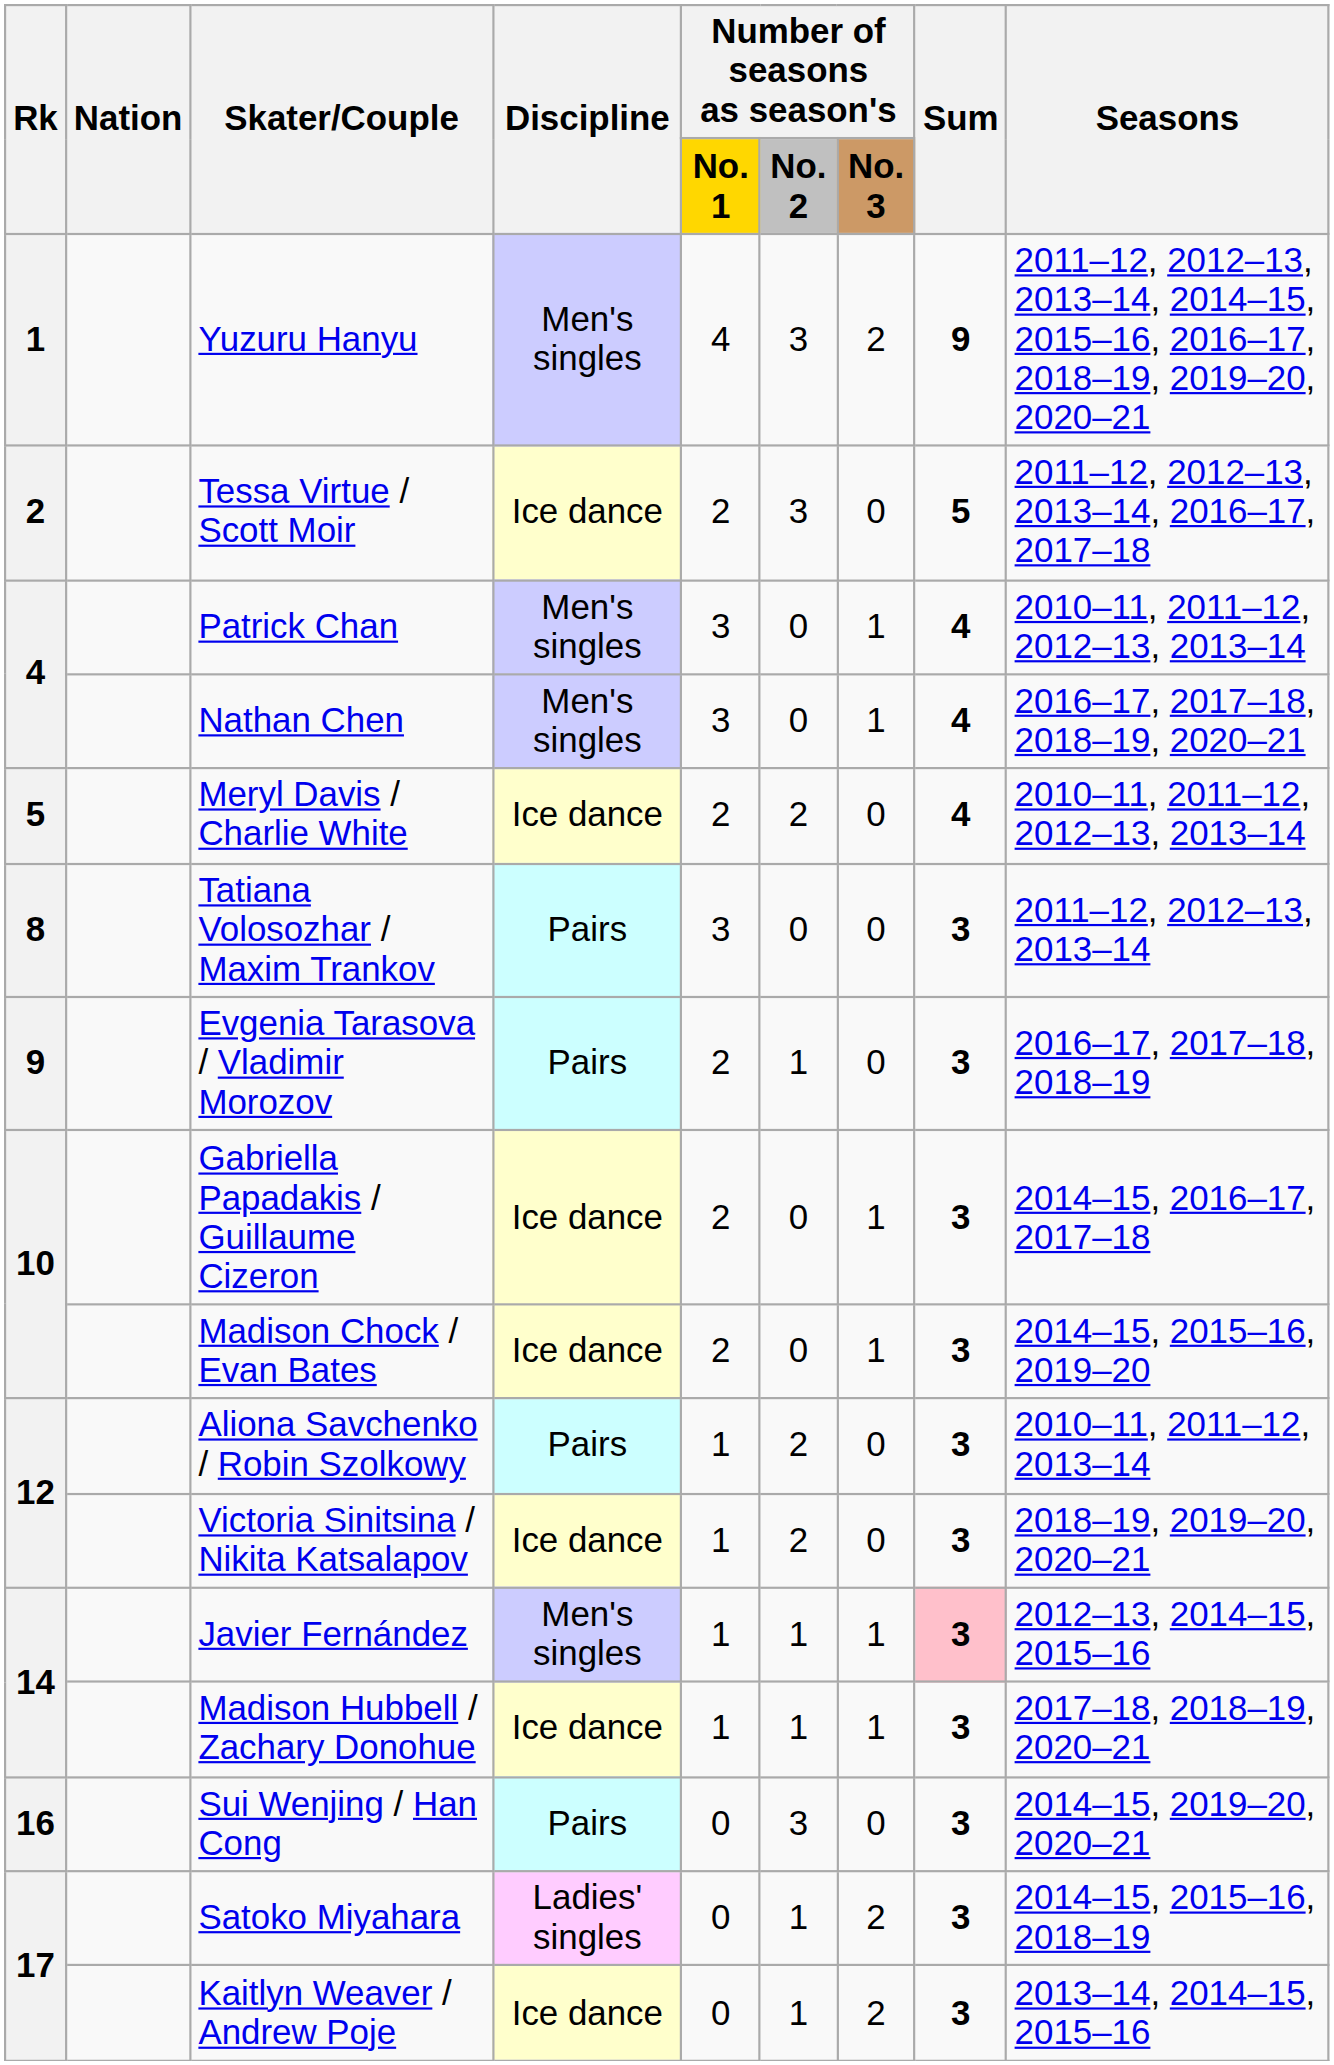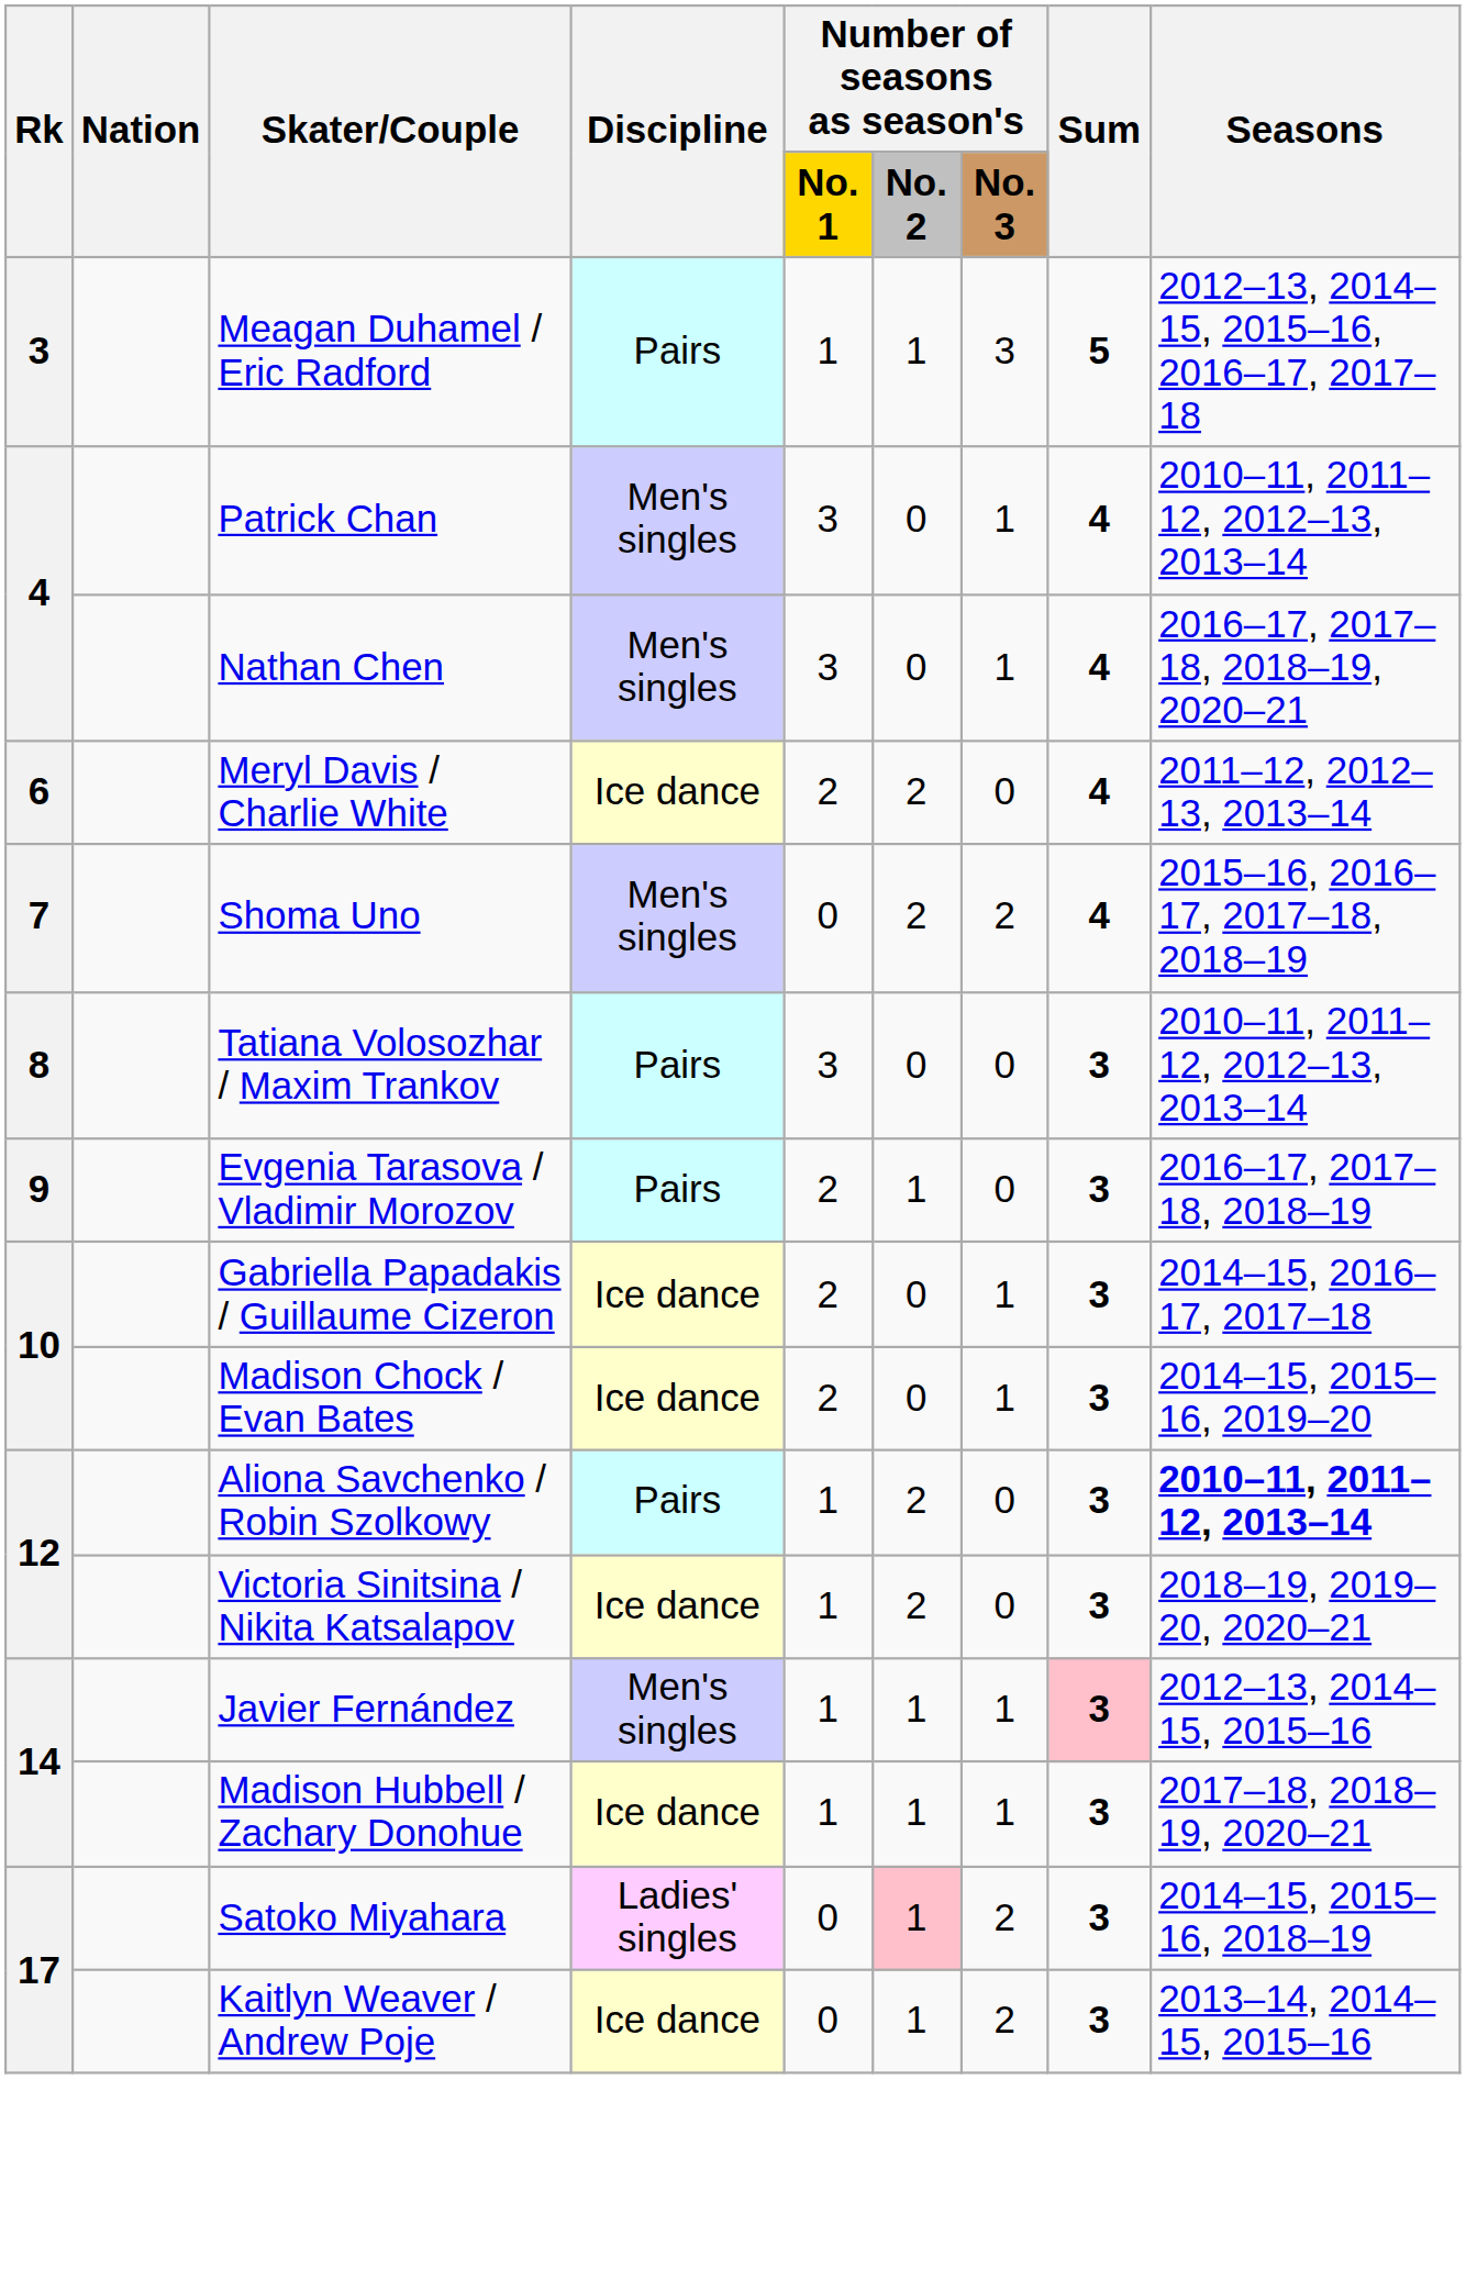 <table class="wikitable sortable" style="text-align: center;">
 <tr>
 <th rowspan="2">Rk</th>
 <th rowspan="2">Nation</th>
 <th rowspan="2">Skater/Couple</th>
 <th rowspan="2">Discipline</th>
 <th colspan="3">Number of seasons<br>as season's</th>
 <th rowspan="2">Sum</th>
 <th rowspan="2">Seasons</th>
 </tr>
 <tr>
 <th style="background-color: gold;">No. 1</th>
 <th style="background-color: silver;">No. 2</th>
 <th style="background-color: #cc9966;">No. 3</th>
 </tr>
 <tr>
-<th>1</th>
+<th>3</th>
 <td style="text-align: left;"></td>
-<td style="text-align: left;"><a href='#'>Yuzuru Hanyu</a></td>
-<td style="background-color: #ccf;">Men's singles</td>
-<td>4</td>
+<td style="text-align: left;"><a href='#'>Meagan Duhamel</a> / <a href='#'>Eric Radford</a></td>
+<td style="background-color: #cff;">Pairs</td>
+<td>1</td>
+<td>1</td>
 <td>3</td>
-<td>2</td>
-<td><strong>9</strong></td>
-<td style="text-align: left;"><a href='#'>2011–12</a>, <a href='#'>2012–13</a>, <a href='#'>2013–14</a>, <a href='#'>2014–15</a>, <a href='#'>2015–16</a>, <a href='#'>2016–17</a>, <a href='#'>2018–19</a>, <a href='#'>2019–20</a>, <a href='#'>2020–21</a></td>
-</tr>
-<tr>
-<th>2</th>
-<td style="text-align: left;"></td>
-<td style="text-align: left;"><a href='#'>Tessa Virtue</a> / <a href='#'>Scott Moir</a></td>
-<td style="background-color: #ffc;">Ice dance</td>
-<td>2</td>
-<td>3</td>
-<td>0</td>
 <td><strong>5</strong></td>
-<td style="text-align: left;"><a href='#'>2011–12</a>, <a href='#'>2012–13</a>, <a href='#'>2013–14</a>, <a href='#'>2016–17</a>, <a href='#'>2017–18</a></td>
+<td style="text-align: left;"><a href='#'>2012–13</a>, <a href='#'>2014–15</a>, <a href='#'>2015–16</a>, <a href='#'>2016–17</a>, <a href='#'>2017–18</a></td>
 </tr>
 <tr>
 <th rowspan="2">4</th>
 <td style="text-align: left;"></td>
 <td style="text-align: left;"><a href='#'>Patrick Chan</a></td>
 <td style="background-color: #ccf;">Men's singles</td>
 <td>3</td>
 <td>0</td>
 <td>1</td>
 <td><strong>4</strong></td>
 <td style="text-align: left;"><a href='#'>2010–11</a>, <a href='#'>2011–12</a>, <a href='#'>2012–13</a>, <a href='#'>2013–14</a></td>
 </tr>
 <tr>
 <td style="text-align: left;"></td>
 <td style="text-align: left;"><a href='#'>Nathan Chen</a></td>
 <td style="background-color: #ccf;">Men's singles</td>
 <td>3</td>
 <td>0</td>
 <td>1</td>
 <td><strong>4</strong></td>
 <td style="text-align: left;"><a href='#'>2016–17</a>, <a href='#'>2017–18</a>, <a href='#'>2018–19</a>, <a href='#'>2020–21</a></td>
 </tr>
 <tr>
-<th>5</th>
+<th>6</th>
 <td style="text-align: left;"></td>
 <td style="text-align: left;"><a href='#'>Meryl Davis</a> / <a href='#'>Charlie White</a></td>
 <td style="background-color: #ffc;">Ice dance</td>
 <td>2</td>
 <td>2</td>
 <td>0</td>
 <td><strong>4</strong></td>
-<td style="text-align: left;"><a href='#'>2010–11</a>, <a href='#'>2011–12</a>, <a href='#'>2012–13</a>, <a href='#'>2013–14</a></td>
+<td style="text-align: left;"><a href='#'>2011–12</a>, <a href='#'>2012–13</a>, <a href='#'>2013–14</a></td>
+</tr>
+<tr>
+<th>7</th>
+<td style="text-align: left;"></td>
+<td style="text-align: left;"><a href='#'>Shoma Uno</a></td>
+<td style="background-color: #ccf;">Men's singles</td>
+<td>0</td>
+<td>2</td>
+<td>2</td>
+<td><strong>4</strong></td>
+<td style="text-align: left;"><a href='#'>2015–16</a>, <a href='#'>2016–17</a>, <a href='#'>2017–18</a>, <a href='#'>2018–19</a></td>
 </tr>
 <tr>
 <th>8</th>
 <td style="text-align: left;"></td>
 <td style="text-align: left;"><a href='#'>Tatiana Volosozhar</a> / <a href='#'>Maxim Trankov</a></td>
 <td style="background-color: #cff;">Pairs</td>
 <td>3</td>
 <td>0</td>
 <td>0</td>
 <td><strong>3</strong></td>
-<td style="text-align: left;"><a href='#'>2011–12</a>, <a href='#'>2012–13</a>, <a href='#'>2013–14</a></td>
+<td style="text-align: left;"><a href='#'>2010–11</a>, <a href='#'>2011–12</a>, <a href='#'>2012–13</a>, <a href='#'>2013–14</a></td>
 </tr>
 <tr>
 <th>9</th>
 <td style="text-align: left;"></td>
 <td style="text-align: left;"><a href='#'>Evgenia Tarasova</a> / <a href='#'>Vladimir Morozov</a></td>
 <td style="background-color: #cff;">Pairs</td>
 <td>2</td>
 <td>1</td>
 <td>0</td>
 <td><strong>3</strong></td>
 <td style="text-align: left;"><a href='#'>2016–17</a>, <a href='#'>2017–18</a>, <a href='#'>2018–19</a></td>
 </tr>
 <tr>
 <th rowspan="2">10</th>
 <td style="text-align: left;"></td>
 <td style="text-align: left;"><a href='#'>Gabriella Papadakis</a> / <a href='#'>Guillaume Cizeron</a></td>
 <td style="background-color: #ffc;">Ice dance</td>
 <td>2</td>
 <td>0</td>
 <td>1</td>
 <td><strong>3</strong></td>
 <td style="text-align: left;"><a href='#'>2014–15</a>, <a href='#'>2016–17</a>, <a href='#'>2017–18</a></td>
 </tr>
 <tr>
 <td style="text-align: left;"></td>
 <td style="text-align: left;"><a href='#'>Madison Chock</a> / <a href='#'>Evan Bates</a></td>
 <td style="background-color: #ffc;">Ice dance</td>
 <td>2</td>
 <td>0</td>
 <td>1</td>
 <td><strong>3</strong></td>
 <td style="text-align: left;"><a href='#'>2014–15</a>, <a href='#'>2015–16</a>, <a href='#'>2019–20</a></td>
 </tr>
 <tr>
 <th rowspan="2">12</th>
 <td style="text-align: left;"></td>
 <td style="text-align: left;"><a href='#'>Aliona Savchenko</a> / <a href='#'>Robin Szolkowy</a></td>
 <td style="background-color: #cff;">Pairs</td>
 <td>1</td>
 <td>2</td>
 <td>0</td>
 <td><strong>3</strong></td>
-<td style="text-align: left;"><a href='#'>2010–11</a>, <a href='#'>2011–12</a>, <a href='#'>2013–14</a></td>
+<td style="text-align: left;"><strong><a href='#'>2010–11</a>, <a href='#'>2011–12</a>, <a href='#'>2013–14</a></strong></td>
 </tr>
 <tr>
 <td style="text-align: left;"></td>
 <td style="text-align: left;"><a href='#'>Victoria Sinitsina</a> / <a href='#'>Nikita Katsalapov</a></td>
 <td style="background-color: #ffc;">Ice dance</td>
 <td>1</td>
 <td>2</td>
 <td>0</td>
 <td><strong>3</strong></td>
 <td style="text-align: left;"><a href='#'>2018–19</a>, <a href='#'>2019–20</a>, <a href='#'>2020–21</a></td>
 </tr>
 <tr>
 <th rowspan="2">14</th>
 <td style="text-align: left;"></td>
 <td style="text-align: left;"><a href='#'>Javier Fernández</a></td>
 <td style="background-color: #ccf;">Men's singles</td>
 <td>1</td>
 <td>1</td>
 <td>1</td>
 <td style="background: pink;"><strong>3</strong></td>
 <td style="text-align: left;"><a href='#'>2012–13</a>, <a href='#'>2014–15</a>, <a href='#'>2015–16</a></td>
 </tr>
 <tr>
 <td style="text-align: left;"></td>
 <td style="text-align: left;"><a href='#'>Madison Hubbell</a> / <a href='#'>Zachary Donohue</a></td>
 <td style="background-color: #ffc;">Ice dance</td>
 <td>1</td>
 <td>1</td>
 <td>1</td>
 <td><strong>3</strong></td>
 <td style="text-align: left;"><a href='#'>2017–18</a>, <a href='#'>2018–19</a>, <a href='#'>2020–21</a></td>
 </tr>
 <tr>
-<th>16</th>
-<td style="text-align: left;"></td>
-<td style="text-align: left;"><a href='#'>Sui Wenjing</a> / <a href='#'>Han Cong</a></td>
-<td style="background-color: #cff;">Pairs</td>
-<td>0</td>
-<td>3</td>
-<td>0</td>
-<td><strong>3</strong></td>
-<td style="text-align: left;"><a href='#'>2014–15</a>, <a href='#'>2019–20</a>, <a href='#'>2020–21</a></td>
-</tr>
-<tr>
 <th rowspan="2">17</th>
 <td style="text-align: left;"></td>
 <td style="text-align: left;"><a href='#'>Satoko Miyahara</a></td>
 <td style="background-color: #fcf;">Ladies' singles</td>
 <td>0</td>
-<td>1</td>
+<td style="background: pink;">1</td>
 <td>2</td>
 <td><strong>3</strong></td>
 <td style="text-align: left;"><a href='#'>2014–15</a>, <a href='#'>2015–16</a>, <a href='#'>2018–19</a></td>
 </tr>
 <tr>
 <td style="text-align: left;"></td>
 <td style="text-align: left;"><a href='#'>Kaitlyn Weaver</a> / <a href='#'>Andrew Poje</a></td>
 <td style="background-color: #ffc;">Ice dance</td>
 <td>0</td>
 <td>1</td>
 <td>2</td>
 <td><strong>3</strong></td>
 <td style="text-align: left;"><a href='#'>2013–14</a>, <a href='#'>2014–15</a>, <a href='#'>2015–16</a></td>
 </tr>
 </table>
